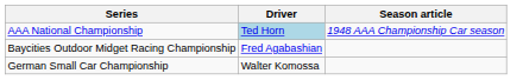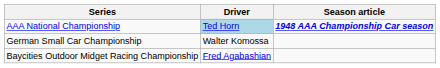 <table class="wikitable" style="font-size: 87%;">
 <tr>
 <th>Series</th>
 <th>Driver</th>
 <th>Season article</th>
 </tr>
 <tr>
 <td><a href='#'>AAA National Championship</a></td>
 <td style="background: lightblue;"> <a href='#'>Ted Horn</a></td>
-<td><em><a href='#'>1948 AAA Championship Car season</a></em></td>
+<td><strong><em><a href='#'>1948 AAA Championship Car season</a></em></strong></td>
+</tr>
+<tr>
+<td>German Small Car Championship</td>
+<td> Walter Komossa</td>
+<td></td>
 </tr>
 <tr>
 <td>Baycities Outdoor Midget Racing Championship</td>
 <td> <a href='#'>Fred Agabashian</a></td>
 <td></td>
 </tr>
-<tr>
-<td>German Small Car Championship</td>
-<td> Walter Komossa</td>
-<td></td>
-</tr>
 </table>
